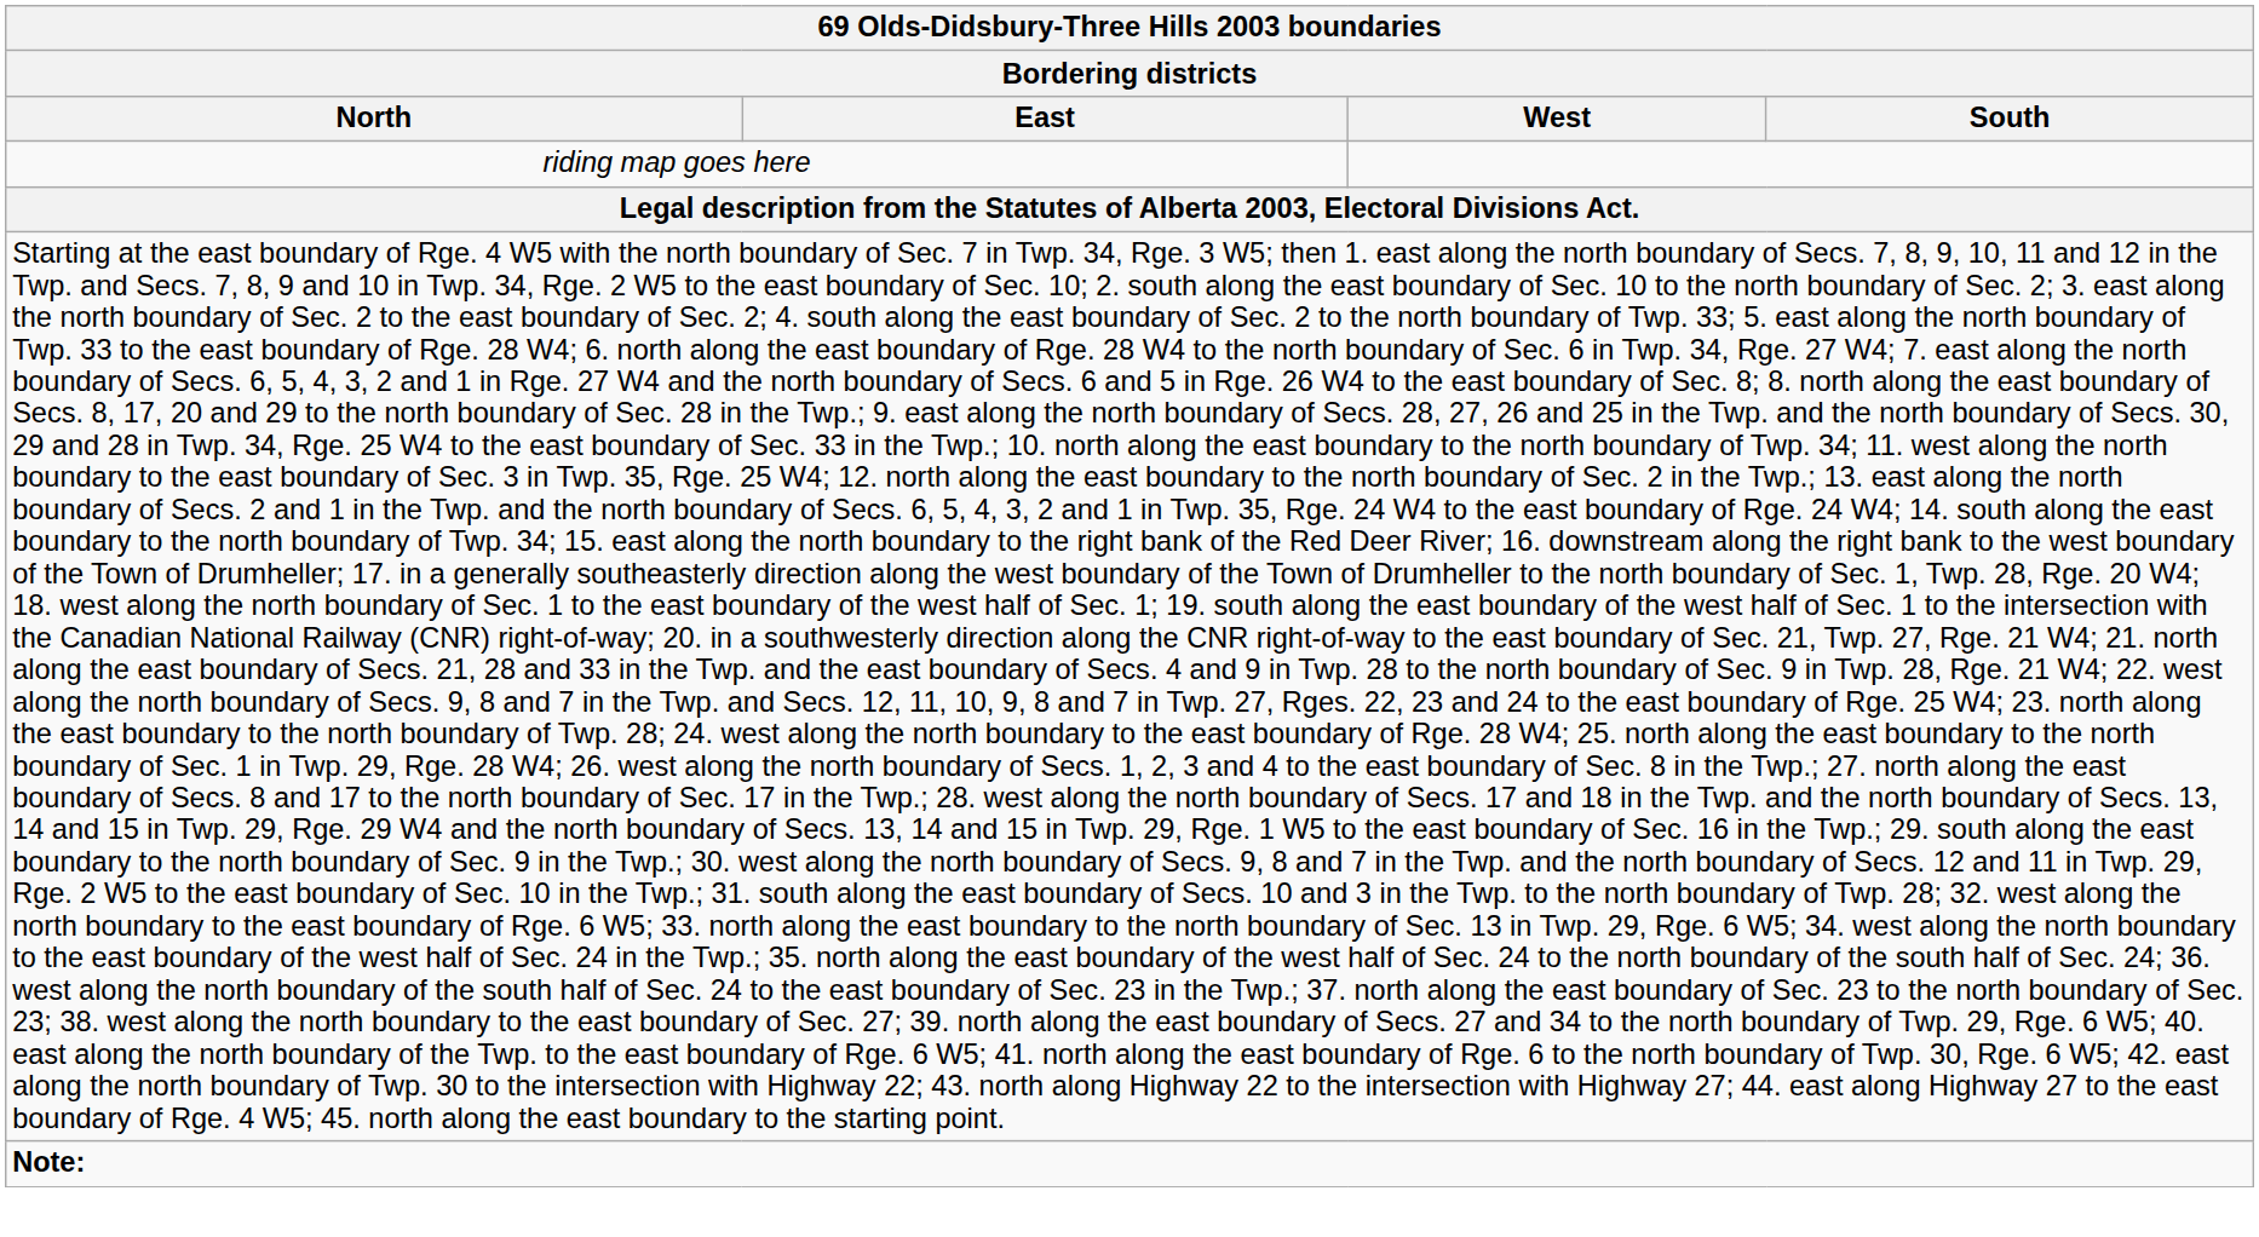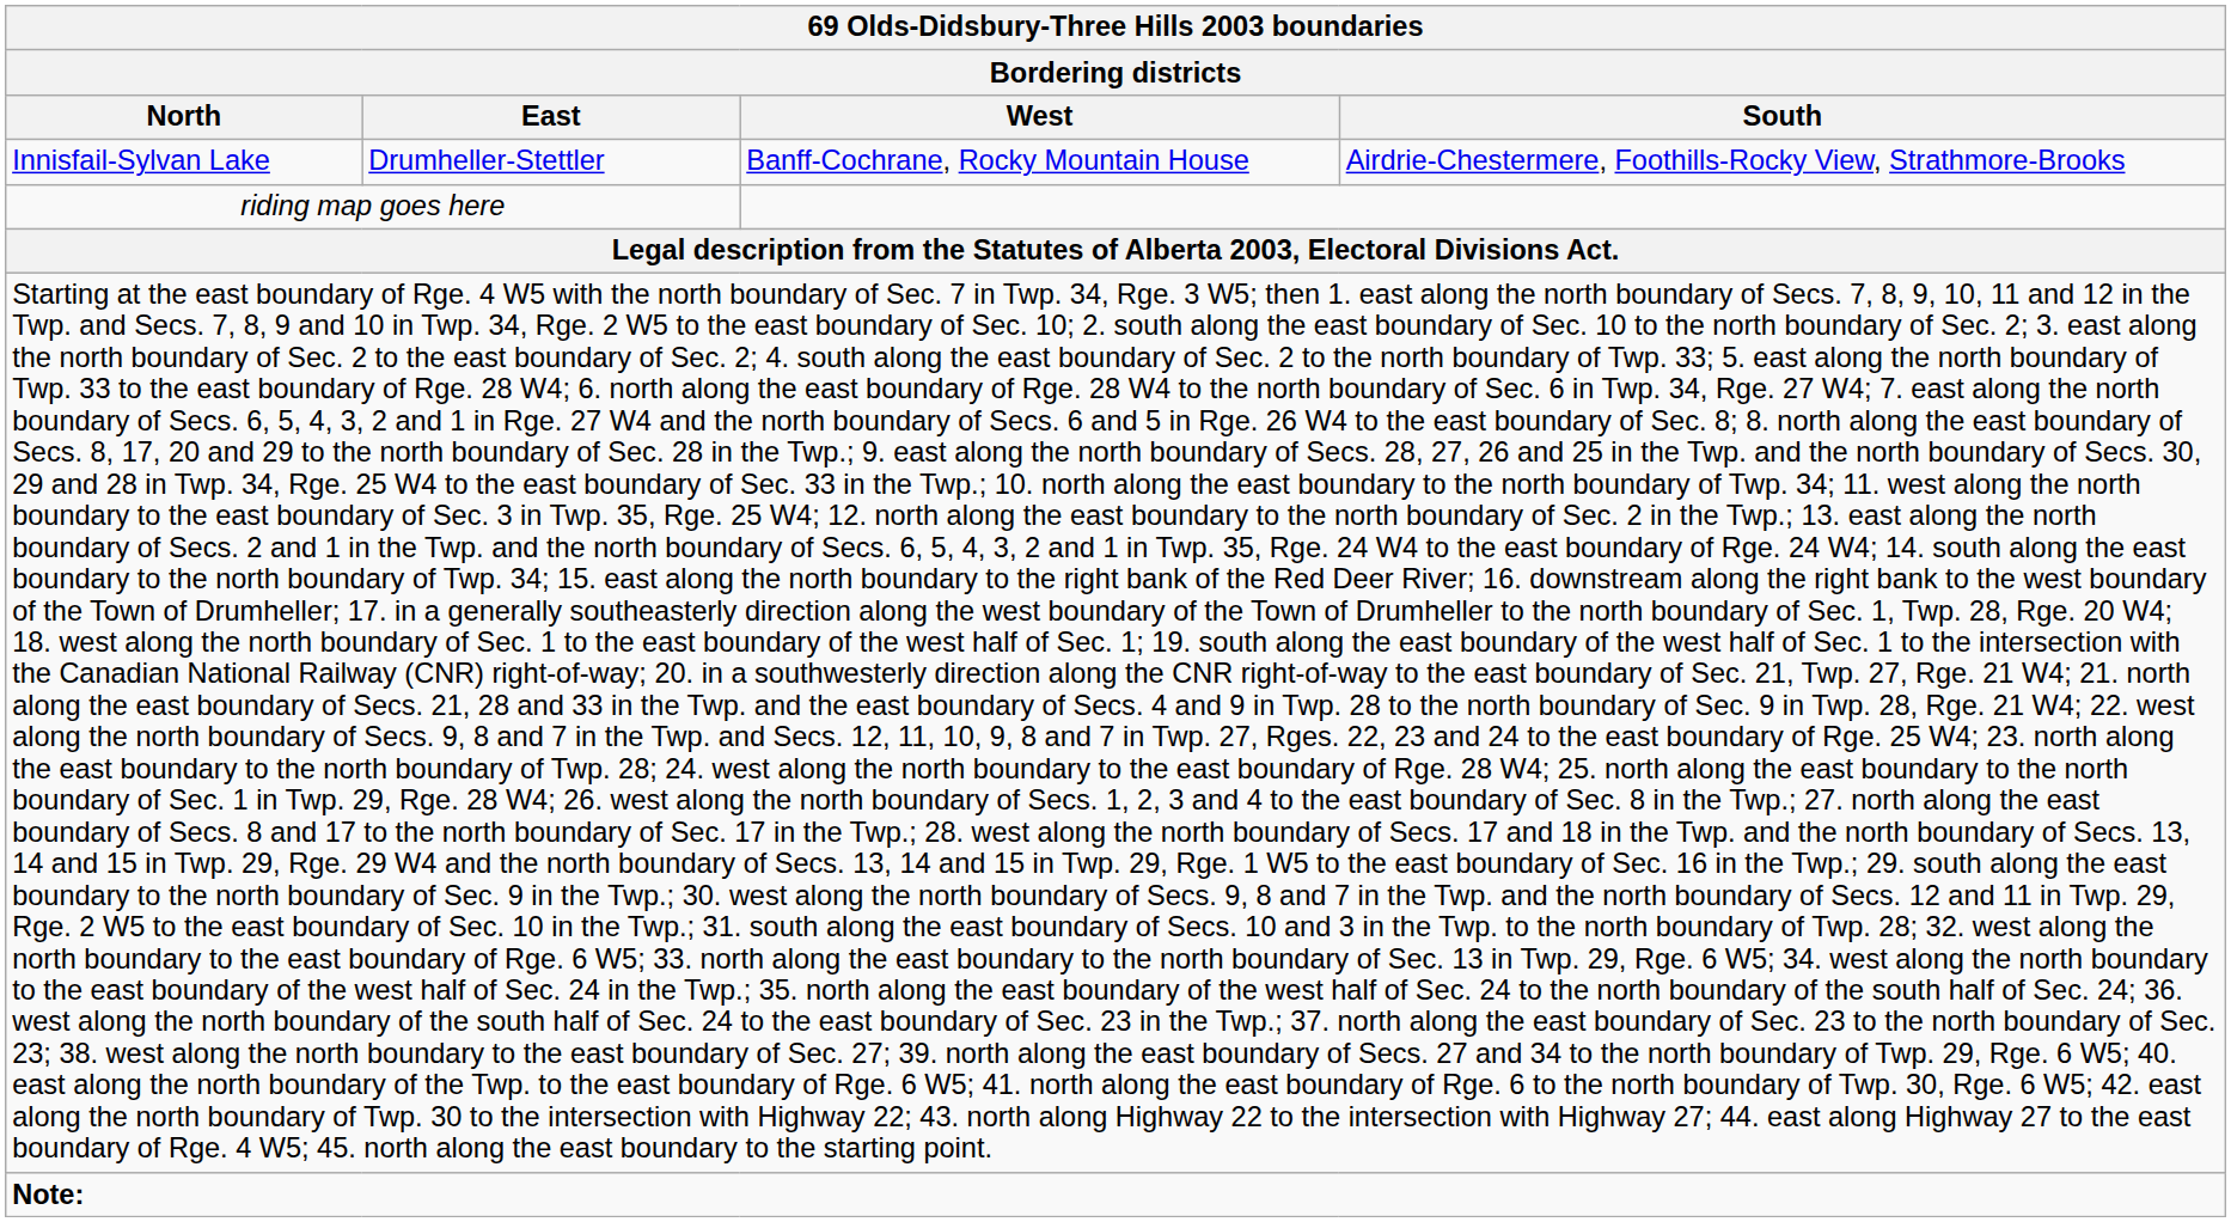 <table class="wikitable collapsible collapsed" style="width:100%;">
 <tr>
 <th colspan=4>69 Olds-Didsbury-Three Hills 2003 boundaries</th>
 </tr>
 <tr>
 <th colspan=4>Bordering districts</th>
 </tr>
 <tr>
 <th>North</th>
 <th>East</th>
 <th>West</th>
 <th>South</th>
+</tr>
+<tr>
+<td><a href='#'>Innisfail-Sylvan Lake</a></td>
+<td><a href='#'>Drumheller-Stettler</a></td>
+<td><a href='#'>Banff-Cochrane</a>, <a href='#'>Rocky Mountain House</a></td>
+<td><a href='#'>Airdrie-Chestermere</a>, <a href='#'>Foothills-Rocky View</a>, <a href='#'>Strathmore-Brooks</a></td>
 </tr>
 <tr>
 <td colspan=2 align=center><em>riding map goes here</em></td>
 <td colspan=2 align=center></td>
 </tr>
 <tr>
 <th colspan=4>Legal description from the Statutes of Alberta 2003, Electoral Divisions Act.</th>
 </tr>
 <tr>
 <td colspan=4>Starting at the east boundary of Rge. 4 W5 with the north boundary of Sec. 7 in Twp. 34, Rge. 3 W5; then 1. east along the north boundary of Secs. 7, 8, 9, 10, 11 and 12 in the Twp. and Secs. 7, 8, 9 and 10 in Twp. 34, Rge. 2 W5 to the east boundary of Sec. 10; 2. south along the east boundary of Sec. 10 to the north boundary of Sec. 2; 3. east along the north boundary of Sec. 2 to the east boundary of Sec. 2; 4. south along the east boundary of Sec. 2 to the north boundary of Twp. 33; 5. east along the north boundary of Twp. 33 to the east boundary of Rge. 28 W4; 6. north along the east boundary of Rge. 28 W4 to the north boundary of Sec. 6 in Twp. 34, Rge. 27 W4; 7. east along the north boundary of Secs. 6, 5, 4, 3, 2 and 1 in Rge. 27 W4 and the north boundary of Secs. 6 and 5 in Rge. 26 W4 to the east boundary of Sec. 8; 8. north along the east boundary of Secs. 8, 17, 20 and 29 to the north boundary of Sec. 28 in the Twp.; 9. east along the north boundary of Secs. 28, 27, 26 and 25 in the Twp. and the north boundary of Secs. 30, 29 and 28 in Twp. 34, Rge. 25 W4 to the east boundary of Sec. 33 in the Twp.; 10. north along the east boundary to the north boundary of Twp. 34; 11. west along the north boundary to the east boundary of Sec. 3 in Twp. 35, Rge. 25 W4; 12. north along the east boundary to the north boundary of Sec. 2 in the Twp.; 13. east along the north boundary of Secs. 2 and 1 in the Twp. and the north boundary of Secs. 6, 5, 4, 3, 2 and 1 in Twp. 35, Rge. 24 W4 to the east boundary of Rge. 24 W4; 14. south along the east boundary to the north boundary of Twp. 34; 15. east along the north boundary to the right bank of the Red Deer River; 16. downstream along the right bank to the west boundary of the Town of Drumheller; 17. in a generally southeasterly direction along the west boundary of the Town of Drumheller to the north boundary of Sec. 1, Twp. 28, Rge. 20 W4; 18. west along the north boundary of Sec. 1 to the east boundary of the west half of Sec. 1; 19. south along the east boundary of the west half of Sec. 1 to the intersection with the Canadian National Railway (CNR) right-of-way; 20. in a southwesterly direction along the CNR right-of-way to the east boundary of Sec. 21, Twp. 27, Rge. 21 W4; 21. north along the east boundary of Secs. 21, 28 and 33 in the Twp. and the east boundary of Secs. 4 and 9 in Twp. 28 to the north boundary of Sec. 9 in Twp. 28, Rge. 21 W4; 22. west along the north boundary of Secs. 9, 8 and 7 in the Twp. and Secs. 12, 11, 10, 9, 8 and 7 in Twp. 27, Rges. 22, 23 and 24 to the east boundary of Rge. 25 W4; 23. north along the east boundary to the north boundary of Twp. 28; 24. west along the north boundary to the east boundary of Rge. 28 W4; 25. north along the east boundary to the north boundary of Sec. 1 in Twp. 29, Rge. 28 W4; 26. west along the north boundary of Secs. 1, 2, 3 and 4 to the east boundary of Sec. 8 in the Twp.; 27. north along the east boundary of Secs. 8 and 17 to the north boundary of Sec. 17 in the Twp.; 28. west along the north boundary of Secs. 17 and 18 in the Twp. and the north boundary of Secs. 13, 14 and 15 in Twp. 29, Rge. 29 W4 and the north boundary of Secs. 13, 14 and 15 in Twp. 29, Rge. 1 W5 to the east boundary of Sec. 16 in the Twp.; 29. south along the east boundary to the north boundary of Sec. 9 in the Twp.; 30. west along the north boundary of Secs. 9, 8 and 7 in the Twp. and the north boundary of Secs. 12 and 11 in Twp. 29, Rge. 2 W5 to the east boundary of Sec. 10 in the Twp.; 31. south along the east boundary of Secs. 10 and 3 in the Twp. to the north boundary of Twp. 28; 32. west along the north boundary to the east boundary of Rge. 6 W5; 33. north along the east boundary to the north boundary of Sec. 13 in Twp. 29, Rge. 6 W5; 34. west along the north boundary to the east boundary of the west half of Sec. 24 in the Twp.; 35. north along the east boundary of the west half of Sec. 24 to the north boundary of the south half of Sec. 24; 36. west along the north boundary of the south half of Sec. 24 to the east boundary of Sec. 23 in the Twp.; 37. north along the east boundary of Sec. 23 to the north boundary of Sec. 23; 38. west along the north boundary to the east boundary of Sec. 27; 39. north along the east boundary of Secs. 27 and 34 to the north boundary of Twp. 29, Rge. 6 W5; 40. east along the north boundary of the Twp. to the east boundary of Rge. 6 W5; 41. north along the east boundary of Rge. 6 to the north boundary of Twp. 30, Rge. 6 W5; 42. east along the north boundary of Twp. 30 to the intersection with Highway 22; 43. north along Highway 22 to the intersection with Highway 27; 44. east along Highway 27 to the east boundary of Rge. 4 W5; 45. north along the east boundary to the starting point.</td>
 </tr>
 <tr>
 <td colspan=4><strong>Note:</strong></td>
 </tr>
 </table>
